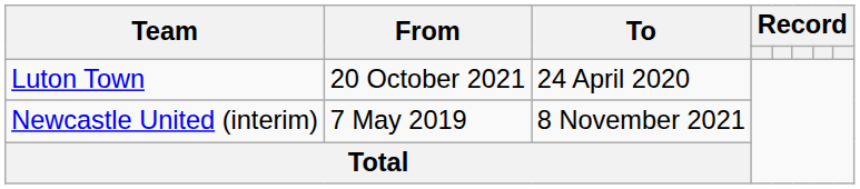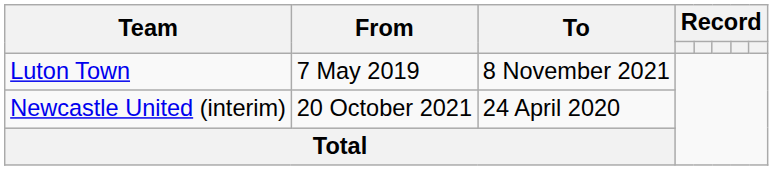 <table class=wikitable style=text-align:center>
 <tr>
 <th rowspan=2>Team</th>
 <th rowspan=2>From</th>
 <th rowspan=2>To</th>
 <th colspan=5>Record</th>
 </tr>
 <tr>
 <th></th>
 <th></th>
 <th></th>
 <th></th>
 <th></th>
 </tr>
 <tr>
 <td align=left><a href='#'>Luton Town</a></td>
-<td align=left>20 October 2021</td>
-<td align=left>24 April 2020<br></td>
+<td align=left>7 May 2019</td>
+<td align=left>8 November 2021<br></td>
 </tr>
 <tr>
 <td align=left><a href='#'>Newcastle United</a> (interim)</td>
-<td align=left>7 May 2019</td>
-<td align=left>8 November 2021<br></td>
+<td align=left>20 October 2021</td>
+<td align=left>24 April 2020<br></td>
 </tr>
 <tr>
 <th colspan=3>Total<br></th>
 </tr>
 </table>
